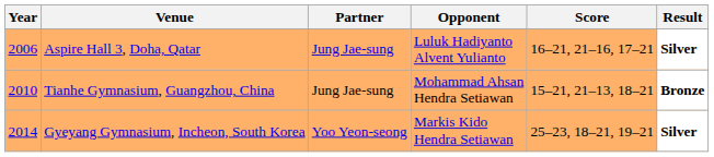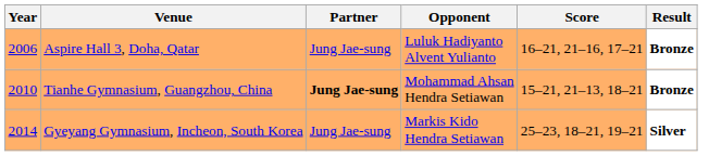 <table class="sortable wikitable" style="font-size: 90%;">
 <tr>
 <th>Year</th>
 <th>Venue</th>
 <th>Partner</th>
 <th>Opponent</th>
 <th>Score</th>
 <th>Result</th>
 </tr>
 <tr style="background:#FFB069">
 <td align="center"><a href='#'>2006</a></td>
 <td align="left"><a href='#'>Aspire Hall 3</a>, <a href='#'>Doha, Qatar</a></td>
 <td align="left"> <a href='#'>Jung Jae-sung</a></td>
 <td align="left"> <a href='#'>Luluk Hadiyanto</a> <br>  <a href='#'>Alvent Yulianto</a></td>
 <td align="left">16–21, 21–16, 17–21</td>
-<td style="text-align:left; background:white"> <strong>Silver</strong></td>
+<td style="text-align:left; background:white"> <strong>Bronze</strong></td>
 </tr>
 <tr style="background:#FFB069">
 <td align="center"><a href='#'>2010</a></td>
 <td align="left"><a href='#'>Tianhe Gymnasium</a>, <a href='#'>Guangzhou, China</a></td>
-<td align="left"> Jung Jae-sung</td>
+<td align="left"><strong> Jung Jae-sung</strong></td>
 <td align="left"> <a href='#'>Mohammad Ahsan</a> <br>  Hendra Setiawan</td>
 <td align="left">15–21, 21–13, 18–21</td>
 <td style="text-align:left; background:white"> <strong>Bronze</strong></td>
 </tr>
 <tr style="background:#FFB069">
 <td align="center"><a href='#'>2014</a></td>
 <td align="left"><a href='#'>Gyeyang Gymnasium</a>, <a href='#'>Incheon, South Korea</a></td>
-<td align="left"> <a href='#'>Yoo Yeon-seong</a></td>
+<td align="left"> <a href='#'>Jung Jae-sung</a></td>
 <td align="left"> <a href='#'>Markis Kido</a> <br>  <a href='#'>Hendra Setiawan</a></td>
 <td align="left">25–23, 18–21, 19–21</td>
 <td style="text-align:left; background:white"> <strong>Silver</strong></td>
 </tr>
 </table>
